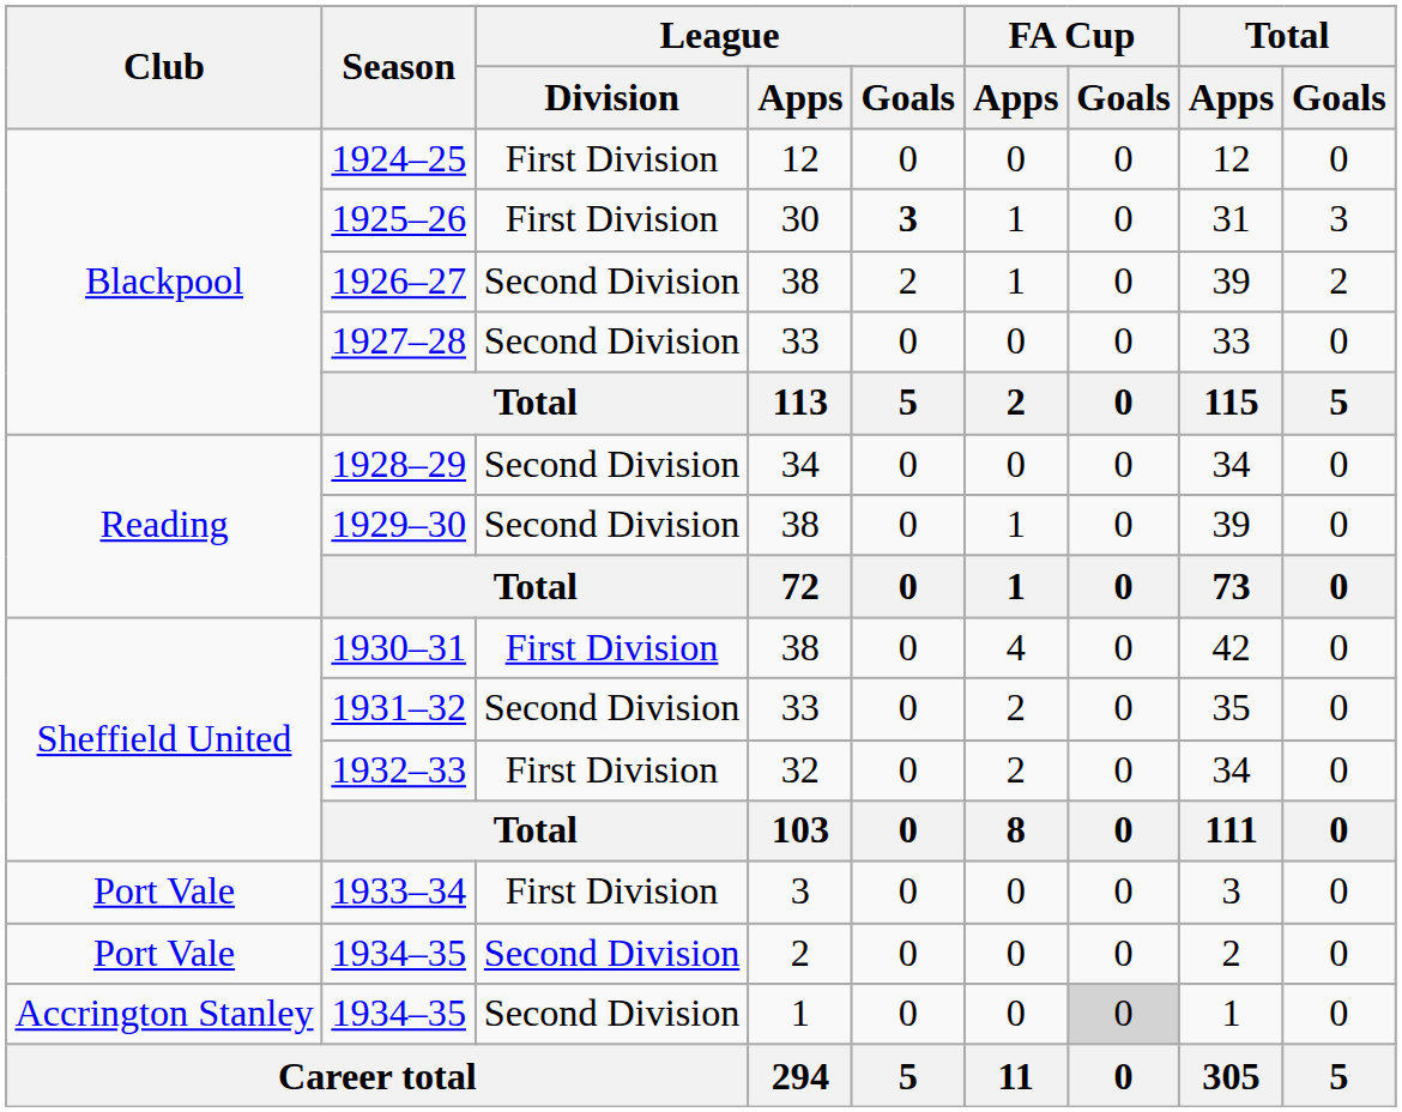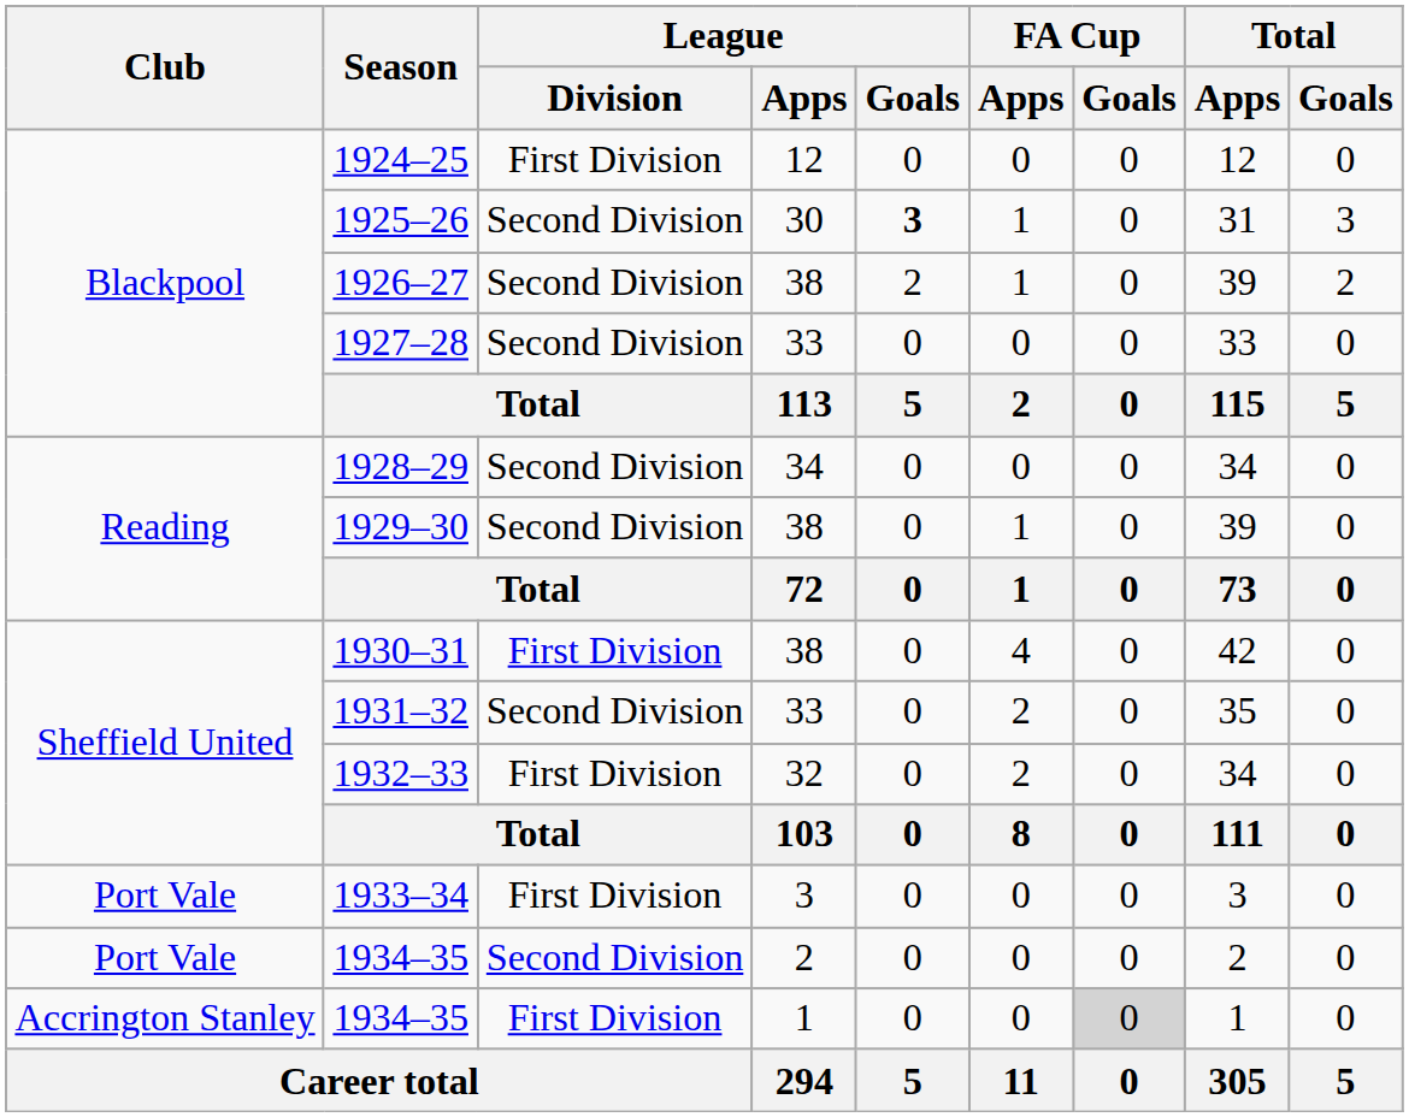 <table class="wikitable" style="text-align: center;">
 <tr>
 <th rowspan="2">Club</th>
 <th rowspan="2">Season</th>
 <th colspan="3">League</th>
 <th colspan="2">FA Cup</th>
 <th colspan="2">Total</th>
 </tr>
 <tr>
 <th>Division</th>
 <th>Apps</th>
 <th>Goals</th>
 <th>Apps</th>
 <th>Goals</th>
 <th>Apps</th>
 <th>Goals</th>
 </tr>
 <tr>
 <td rowspan="5"><a href='#'>Blackpool</a></td>
 <td><a href='#'>1924–25</a></td>
 <td>First Division</td>
 <td>12</td>
 <td>0</td>
 <td>0</td>
 <td>0</td>
 <td>12</td>
 <td>0</td>
 </tr>
 <tr>
 <td><a href='#'>1925–26</a></td>
-<td>First Division</td>
+<td>Second Division</td>
 <td>30</td>
 <td><strong>3</strong></td>
 <td>1</td>
 <td>0</td>
 <td>31</td>
 <td>3</td>
 </tr>
 <tr>
 <td><a href='#'>1926–27</a></td>
 <td>Second Division</td>
 <td>38</td>
 <td>2</td>
 <td>1</td>
 <td>0</td>
 <td>39</td>
 <td>2</td>
 </tr>
 <tr>
 <td><a href='#'>1927–28</a></td>
 <td>Second Division</td>
 <td>33</td>
 <td>0</td>
 <td>0</td>
 <td>0</td>
 <td>33</td>
 <td>0</td>
 </tr>
 <tr>
 <th colspan="2">Total</th>
 <th>113</th>
 <th>5</th>
 <th>2</th>
 <th>0</th>
 <th>115</th>
 <th>5</th>
 </tr>
 <tr>
 <td rowspan="3"><a href='#'>Reading</a></td>
 <td><a href='#'>1928–29</a></td>
 <td>Second Division</td>
 <td>34</td>
 <td>0</td>
 <td>0</td>
 <td>0</td>
 <td>34</td>
 <td>0</td>
 </tr>
 <tr>
 <td><a href='#'>1929–30</a></td>
 <td>Second Division</td>
 <td>38</td>
 <td>0</td>
 <td>1</td>
 <td>0</td>
 <td>39</td>
 <td>0</td>
 </tr>
 <tr>
 <th colspan="2">Total</th>
 <th>72</th>
 <th>0</th>
 <th>1</th>
 <th>0</th>
 <th>73</th>
 <th>0</th>
 </tr>
 <tr>
 <td rowspan="4"><a href='#'>Sheffield United</a></td>
 <td><a href='#'>1930–31</a></td>
 <td><a href='#'>First Division</a></td>
 <td>38</td>
 <td>0</td>
 <td>4</td>
 <td>0</td>
 <td>42</td>
 <td>0</td>
 </tr>
 <tr>
 <td><a href='#'>1931–32</a></td>
 <td>Second Division</td>
 <td>33</td>
 <td>0</td>
 <td>2</td>
 <td>0</td>
 <td>35</td>
 <td>0</td>
 </tr>
 <tr>
 <td><a href='#'>1932–33</a></td>
 <td>First Division</td>
 <td>32</td>
 <td>0</td>
 <td>2</td>
 <td>0</td>
 <td>34</td>
 <td>0</td>
 </tr>
 <tr>
 <th colspan="2">Total</th>
 <th>103</th>
 <th>0</th>
 <th>8</th>
 <th>0</th>
 <th>111</th>
 <th>0</th>
 </tr>
 <tr>
 <td><a href='#'>Port Vale</a></td>
 <td><a href='#'>1933–34</a></td>
 <td>First Division</td>
 <td>3</td>
 <td>0</td>
 <td>0</td>
 <td>0</td>
 <td>3</td>
 <td>0</td>
 </tr>
 <tr>
 <td><a href='#'>Port Vale</a></td>
 <td><a href='#'>1934–35</a></td>
 <td><a href='#'>Second Division</a></td>
 <td>2</td>
 <td>0</td>
 <td>0</td>
 <td>0</td>
 <td>2</td>
 <td>0</td>
 </tr>
 <tr>
 <td><a href='#'>Accrington Stanley</a></td>
 <td><a href='#'>1934–35</a></td>
-<td>Second Division</td>
+<td><a href='#'>First Division</a></td>
 <td>1</td>
 <td>0</td>
 <td>0</td>
 <td style="background: lightgrey;">0</td>
 <td>1</td>
 <td>0</td>
 </tr>
 <tr>
 <th colspan="3">Career total</th>
 <th>294</th>
 <th>5</th>
 <th>11</th>
 <th>0</th>
 <th>305</th>
 <th>5</th>
 </tr>
 </table>
